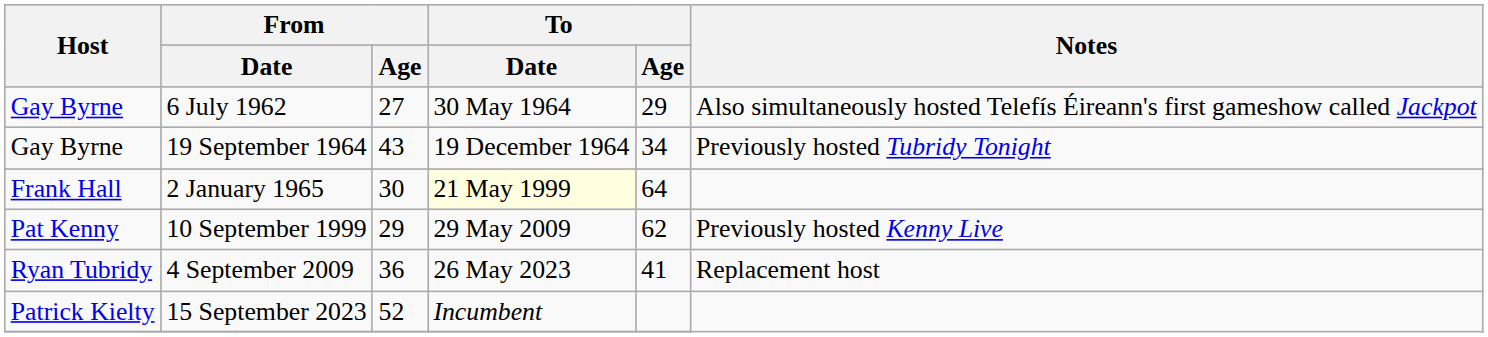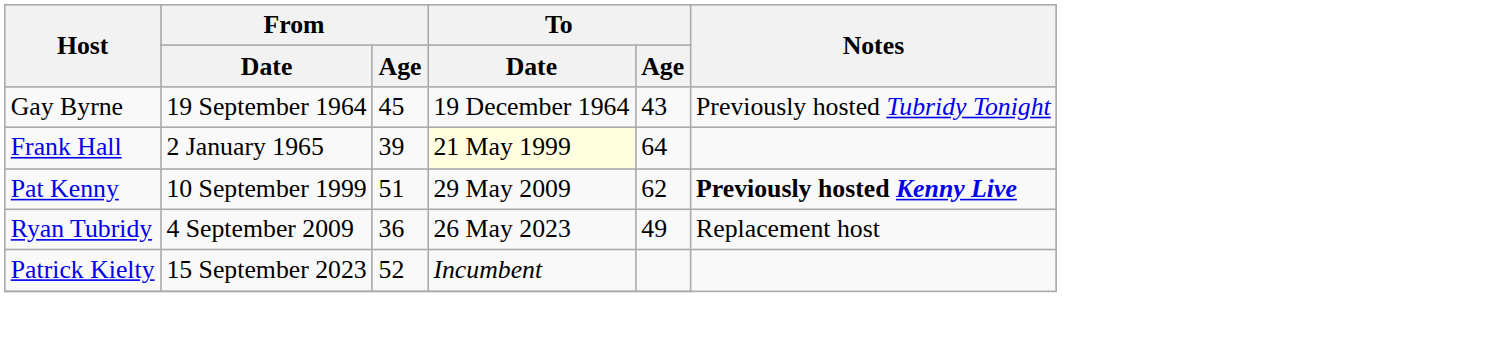 <table class="wikitable sortable">
 <tr>
 <th rowspan="2">Host</th>
 <th colspan="2">From</th>
 <th colspan="2">To</th>
 <th rowspan="2">Notes</th>
 </tr>
 <tr>
 <th>Date</th>
 <th>Age</th>
 <th>Date</th>
 <th>Age</th>
 </tr>
 <tr>
-<td><a href='#'>Gay Byrne</a></td>
-<td>6 July 1962</td>
-<td>27</td>
-<td>30 May 1964</td>
-<td>29</td>
-<td>Also simultaneously hosted Telefís Éireann's first gameshow called <em><a href='#'>Jackpot</a></em></td>
-</tr>
-<tr>
 <td>Gay Byrne</td>
 <td>19 September 1964</td>
+<td>45</td>
+<td>19 December 1964</td>
 <td>43</td>
-<td>19 December 1964</td>
-<td>34</td>
 <td>Previously hosted <em><a href='#'>Tubridy Tonight</a></em></td>
 </tr>
 <tr>
 <td><a href='#'>Frank Hall</a></td>
 <td>2 January 1965</td>
-<td>30</td>
+<td>39</td>
 <td style="background: lightyellow;">21 May 1999</td>
 <td>64</td>
 <td></td>
 </tr>
 <tr>
 <td><a href='#'>Pat Kenny</a></td>
 <td>10 September 1999</td>
-<td>29</td>
+<td>51</td>
 <td>29 May 2009</td>
 <td>62</td>
-<td>Previously hosted <em><a href='#'>Kenny Live</a></em></td>
+<td><strong>Previously hosted <em><a href='#'>Kenny Live</a></em></strong></td>
 </tr>
 <tr>
 <td><a href='#'>Ryan Tubridy</a></td>
 <td>4 September 2009</td>
 <td>36</td>
 <td>26 May 2023</td>
-<td>41</td>
+<td>49</td>
 <td>Replacement host</td>
 </tr>
 <tr>
 <td><a href='#'>Patrick Kielty</a></td>
 <td>15 September 2023</td>
 <td>52</td>
 <td><em>Incumbent</em></td>
 <td></td>
 </tr>
 <tr>
 </tr>
 </table>
